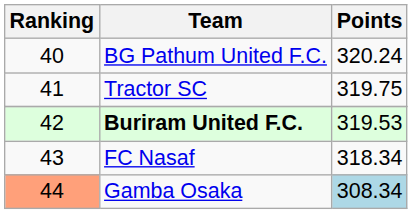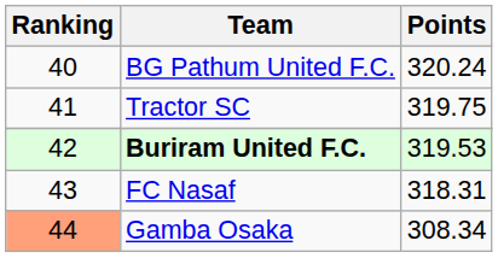 <table class="wikitable" style="text-align: center;">
 <tr>
 <th>Ranking</th>
 <th>Team</th>
 <th>Points</th>
 </tr>
 <tr>
 <td>40</td>
 <td align=left> <a href='#'>BG Pathum United F.C.</a></td>
 <td>320.24</td>
 </tr>
 <tr>
 <td>41</td>
 <td align=left> <a href='#'>Tractor SC</a></td>
 <td>319.75</td>
 </tr>
 <tr>
 </tr>
 <tr bgcolor="#ddffdd">
 <td>42</td>
 <td align=left> <strong>Buriram United F.C.</strong></td>
 <td>319.53</td>
 </tr>
 <tr>
 <td>43</td>
 <td align=left> <a href='#'>FC Nasaf</a></td>
-<td>318.34</td>
+<td>318.31</td>
 </tr>
 <tr>
 <td style="background: lightsalmon;">44</td>
 <td align=left> <a href='#'>Gamba Osaka</a></td>
-<td style="background: lightblue;">308.34</td>
+<td>308.34</td>
 </tr>
 </table>
